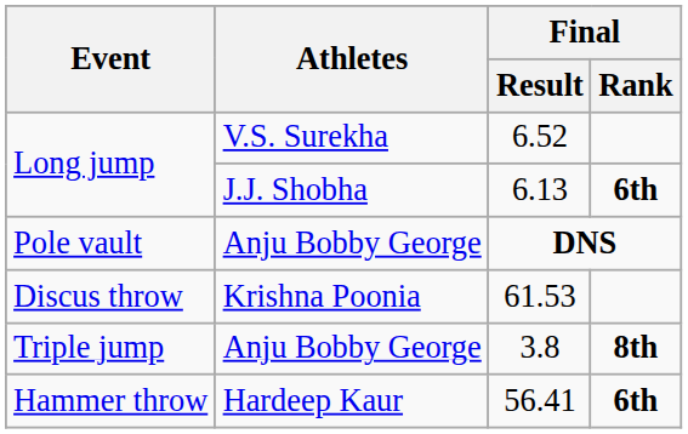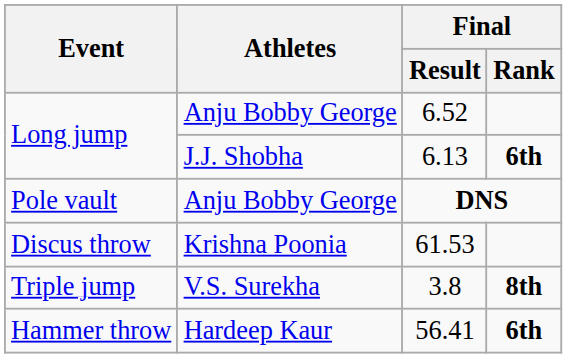 <table class=wikitable style="font-size:90%">
 <tr>
 <th rowspan=2>Event</th>
 <th rowspan=2>Athletes</th>
 <th colspan=2>Final</th>
 </tr>
 <tr>
 <th>Result</th>
 <th>Rank</th>
 </tr>
 <tr>
 <td rowspan=2><a href='#'>Long jump</a></td>
-<td><a href='#'>V.S. Surekha</a></td>
+<td><a href='#'>Anju Bobby George</a></td>
 <td style="text-align:center">6.52</td>
 <td style="text-align:center"></td>
 </tr>
 <tr>
 <td><a href='#'>J.J. Shobha</a></td>
 <td style="text-align:center">6.13</td>
 <td style="text-align:center"><strong>6th</strong></td>
 </tr>
 <tr>
 <td><a href='#'>Pole vault</a></td>
 <td><a href='#'>Anju Bobby George</a></td>
 <td style="text-align:center" colspan=2><strong>DNS</strong></td>
 </tr>
 <tr>
 <td><a href='#'>Discus throw</a></td>
 <td><a href='#'>Krishna Poonia</a></td>
 <td style="text-align:center">61.53</td>
 <td style="text-align:center"></td>
 </tr>
 <tr>
 <td><a href='#'>Triple jump</a></td>
-<td><a href='#'>Anju Bobby George</a></td>
+<td><a href='#'>V.S. Surekha</a></td>
 <td style="text-align:center">3.8</td>
 <td style="text-align:center"><strong>8th</strong></td>
 </tr>
 <tr>
 <td><a href='#'>Hammer throw</a></td>
 <td><a href='#'>Hardeep Kaur</a></td>
 <td style="text-align:center">56.41</td>
 <td style="text-align:center"><strong>6th</strong></td>
 </tr>
 </table>
